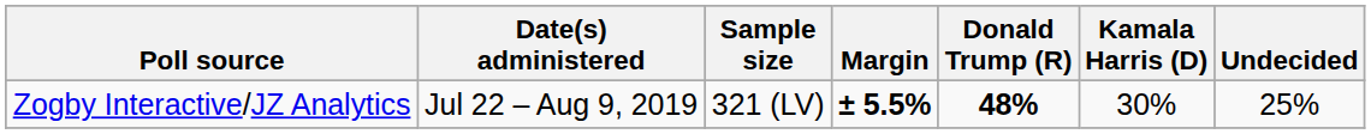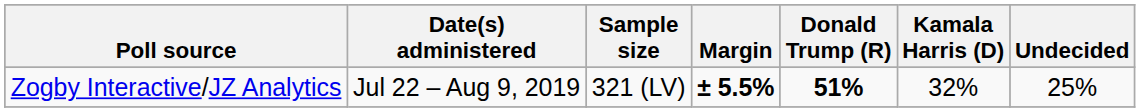 <table class="wikitable" style="font-size:90%;text-align:center;">
 <tr style="vertical-align:bottom; font-size:90%;">
 <th>Poll source</th>
 <th>Date(s)<br>administered</th>
 <th>Sample<br>size</th>
 <th>Margin<br></th>
 <th>Donald<br>Trump (R)</th>
 <th>Kamala<br>Harris (D)</th>
 <th>Undecided</th>
 </tr>
 <tr>
 <td style="text-align:left;"><a href='#'>Zogby Interactive</a>/<a href='#'>JZ Analytics</a></td>
 <td>Jul 22 – Aug 9, 2019</td>
 <td>321 (LV)</td>
 <td><strong>± 5.5%</strong></td>
-<td><strong>48%</strong></td>
-<td>30%</td>
+<td><strong>51%</strong></td>
+<td>32%</td>
 <td>25%</td>
 </tr>
 </table>
